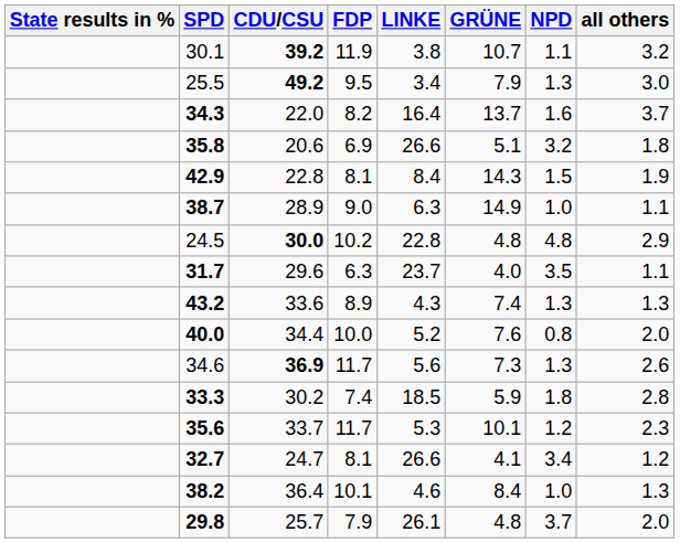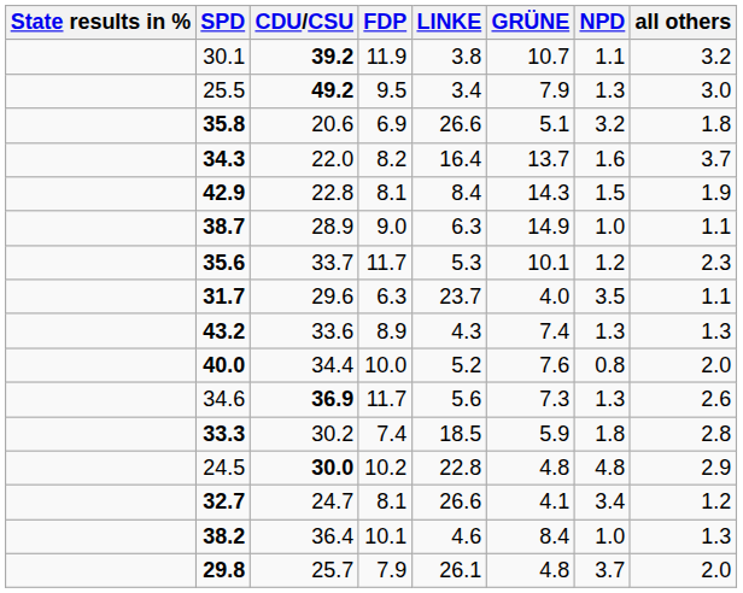 <table class="wikitable sortable" style="text-align: right;">
 <tr>
 <th><a href='#'>State</a> results in %</th>
 <th><a href='#'>SPD</a></th>
 <th><a href='#'>CDU</a>/<a href='#'>CSU</a></th>
 <th><a href='#'>FDP</a></th>
 <th><a href='#'>LINKE</a></th>
 <th><a href='#'>GRÜNE</a></th>
 <th><a href='#'>NPD</a></th>
 <th>all others</th>
 </tr>
 <tr>
 <td style="text-align: left;"></td>
 <td>30.1</td>
 <td><strong>39.2</strong></td>
 <td>11.9</td>
 <td>3.8</td>
 <td>10.7</td>
 <td>1.1</td>
 <td>3.2</td>
 </tr>
 <tr>
 <td style="text-align: left;"></td>
 <td>25.5</td>
 <td><strong>49.2</strong></td>
 <td>9.5</td>
 <td>3.4</td>
 <td>7.9</td>
 <td>1.3</td>
 <td>3.0</td>
 </tr>
 <tr>
 <td style="text-align: left;"></td>
+<td><strong>35.8</strong></td>
+<td>20.6</td>
+<td>6.9</td>
+<td>26.6</td>
+<td>5.1</td>
+<td>3.2</td>
+<td>1.8</td>
+</tr>
+<tr>
+<td style="text-align: left;"></td>
 <td><strong>34.3</strong></td>
 <td>22.0</td>
 <td>8.2</td>
 <td>16.4</td>
 <td>13.7</td>
 <td>1.6</td>
 <td>3.7</td>
-</tr>
-<tr>
-<td style="text-align: left;"></td>
-<td><strong>35.8</strong></td>
-<td>20.6</td>
-<td>6.9</td>
-<td>26.6</td>
-<td>5.1</td>
-<td>3.2</td>
-<td>1.8</td>
 </tr>
 <tr>
 <td style="text-align: left;"></td>
 <td><strong>42.9</strong></td>
 <td>22.8</td>
 <td>8.1</td>
 <td>8.4</td>
 <td>14.3</td>
 <td>1.5</td>
 <td>1.9</td>
 </tr>
 <tr>
 <td style="text-align: left;"></td>
 <td><strong>38.7</strong></td>
 <td>28.9</td>
 <td>9.0</td>
 <td>6.3</td>
 <td>14.9</td>
 <td>1.0</td>
 <td>1.1</td>
 </tr>
 <tr>
 <td style="text-align: left;"></td>
-<td>24.5</td>
-<td><strong>30.0</strong></td>
-<td>10.2</td>
-<td>22.8</td>
-<td>4.8</td>
-<td>4.8</td>
-<td>2.9</td>
+<td><strong>35.6</strong></td>
+<td>33.7</td>
+<td>11.7</td>
+<td>5.3</td>
+<td>10.1</td>
+<td>1.2</td>
+<td>2.3</td>
 </tr>
 <tr>
 <td style="text-align: left;"></td>
 <td><strong>31.7</strong></td>
 <td>29.6</td>
 <td>6.3</td>
 <td>23.7</td>
 <td>4.0</td>
 <td>3.5</td>
 <td>1.1</td>
 </tr>
 <tr>
 <td style="text-align: left;"></td>
 <td><strong>43.2</strong></td>
 <td>33.6</td>
 <td>8.9</td>
 <td>4.3</td>
 <td>7.4</td>
 <td>1.3</td>
 <td>1.3</td>
 </tr>
 <tr>
 <td style="text-align: left;"></td>
 <td><strong>40.0</strong></td>
 <td>34.4</td>
 <td>10.0</td>
 <td>5.2</td>
 <td>7.6</td>
 <td>0.8</td>
 <td>2.0</td>
 </tr>
 <tr>
 <td style="text-align: left;"></td>
 <td>34.6</td>
 <td><strong>36.9</strong></td>
 <td>11.7</td>
 <td>5.6</td>
 <td>7.3</td>
 <td>1.3</td>
 <td>2.6</td>
 </tr>
 <tr>
 <td style="text-align: left;"></td>
 <td><strong>33.3</strong></td>
 <td>30.2</td>
 <td>7.4</td>
 <td>18.5</td>
 <td>5.9</td>
 <td>1.8</td>
 <td>2.8</td>
 </tr>
 <tr>
 <td style="text-align: left;"></td>
-<td><strong>35.6</strong></td>
-<td>33.7</td>
-<td>11.7</td>
-<td>5.3</td>
-<td>10.1</td>
-<td>1.2</td>
-<td>2.3</td>
+<td>24.5</td>
+<td><strong>30.0</strong></td>
+<td>10.2</td>
+<td>22.8</td>
+<td>4.8</td>
+<td>4.8</td>
+<td>2.9</td>
 </tr>
 <tr>
 <td style="text-align: left;"></td>
 <td><strong>32.7</strong></td>
 <td>24.7</td>
 <td>8.1</td>
 <td>26.6</td>
 <td>4.1</td>
 <td>3.4</td>
 <td>1.2</td>
 </tr>
 <tr>
 <td style="text-align: left;"></td>
 <td><strong>38.2</strong></td>
 <td>36.4</td>
 <td>10.1</td>
 <td>4.6</td>
 <td>8.4</td>
 <td>1.0</td>
 <td>1.3</td>
 </tr>
 <tr>
 <td style="text-align: left;"></td>
 <td><strong>29.8</strong></td>
 <td>25.7</td>
 <td>7.9</td>
 <td>26.1</td>
 <td>4.8</td>
 <td>3.7</td>
 <td>2.0</td>
 </tr>
 </table>
